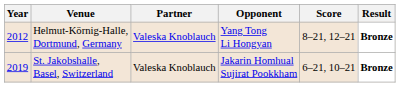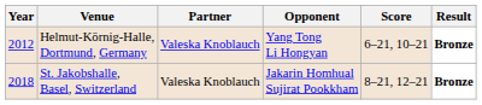 <table class="sortable wikitable" style="font-size: 90%;">
 <tr>
 <th>Year</th>
 <th>Venue</th>
 <th>Partner</th>
 <th>Opponent</th>
 <th>Score</th>
 <th>Result</th>
 </tr>
 <tr style="background:#F3E6D7">
 <td align="center"><a href='#'>2012</a></td>
 <td align="left">Helmut-Körnig-Halle,<br><a href='#'>Dortmund</a>, <a href='#'>Germany</a></td>
 <td align="left"> <a href='#'>Valeska Knoblauch</a></td>
 <td align="left"> <a href='#'>Yang Tong</a><br> <a href='#'>Li Hongyan</a></td>
+<td align="left">6–21, 10–21</td>
+<td style="text-align:left; background:white"> <strong>Bronze</strong></td>
+</tr>
+<tr style="background:#F3E6D7">
+<td align="center"><a href='#'>2018</a></td>
+<td align="left"><a href='#'>St. Jakobshalle</a>,<br><a href='#'>Basel</a>, <a href='#'>Switzerland</a></td>
+<td align="left"> Valeska Knoblauch</td>
+<td align="left"> <a href='#'>Jakarin Homhual</a> <br>  <a href='#'>Sujirat Pookkham</a></td>
 <td align="left">8–21, 12–21</td>
 <td style="text-align:left; background:white"> <strong>Bronze</strong></td>
 </tr>
-<tr style="background:#F3E6D7">
-<td align="center"><a href='#'>2019</a></td>
-<td align="left"><a href='#'>St. Jakobshalle</a>,<br><a href='#'>Basel</a>, <a href='#'>Switzerland</a></td>
-<td align="left"> Valeska Knoblauch</td>
-<td align="left"> <a href='#'>Jakarin Homhual</a> <br>  <a href='#'>Sujirat Pookkham</a></td>
-<td align="left">6–21, 10–21</td>
-<td style="text-align:left; background:white"> <strong>Bronze</strong></td>
-</tr>
 </table>
